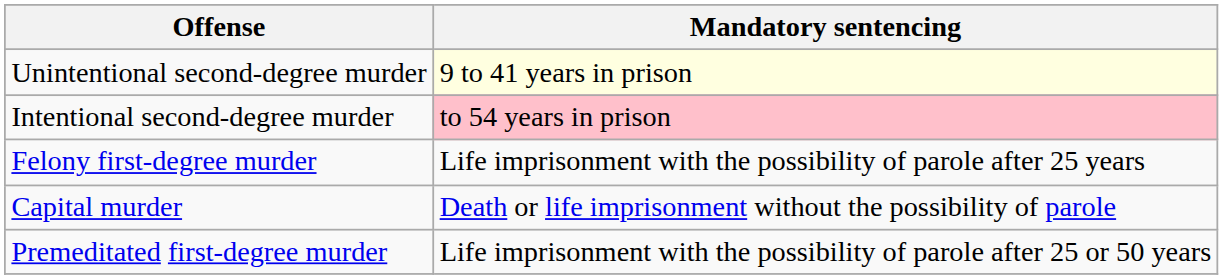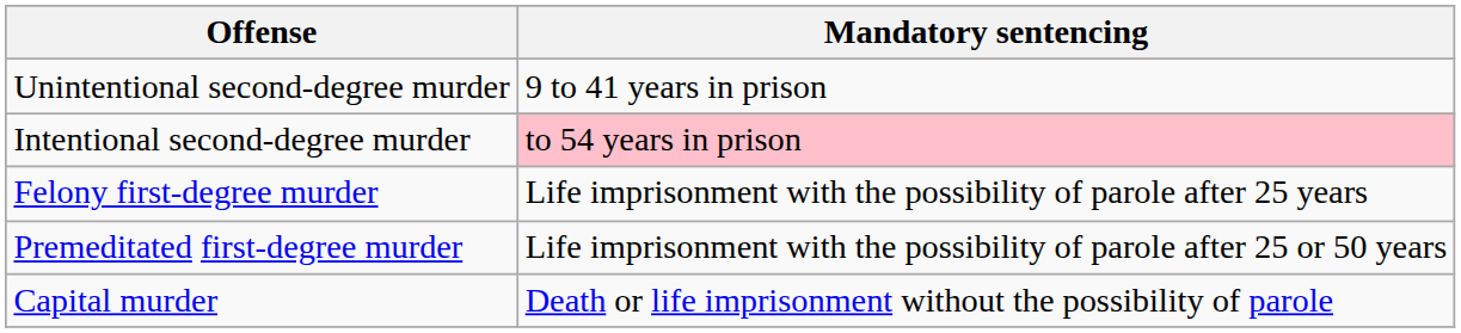 <table class="wikitable">
 <tr>
 <th>Offense</th>
 <th>Mandatory sentencing</th>
 </tr>
 <tr>
 <td>Unintentional second-degree murder</td>
-<td style="background: lightyellow;">9 to 41 years in prison</td>
+<td>9 to 41 years in prison</td>
 </tr>
 <tr>
 <td>Intentional second-degree murder</td>
 <td style="background: pink;"> to 54 years in prison</td>
 </tr>
 <tr>
 <td><a href='#'>Felony first-degree murder</a></td>
 <td>Life imprisonment with the possibility of parole after 25 years</td>
 </tr>
 <tr>
+<td><a href='#'>Premeditated</a> <a href='#'>first-degree murder</a></td>
+<td>Life imprisonment with the possibility of parole after 25 or 50 years</td>
+</tr>
+<tr>
 <td><a href='#'>Capital murder</a></td>
 <td><a href='#'>Death</a> or <a href='#'>life imprisonment</a> without the possibility of <a href='#'>parole</a></td>
 </tr>
-<tr>
-<td><a href='#'>Premeditated</a> <a href='#'>first-degree murder</a></td>
-<td>Life imprisonment with the possibility of parole after 25 or 50 years</td>
-</tr>
 </table>
